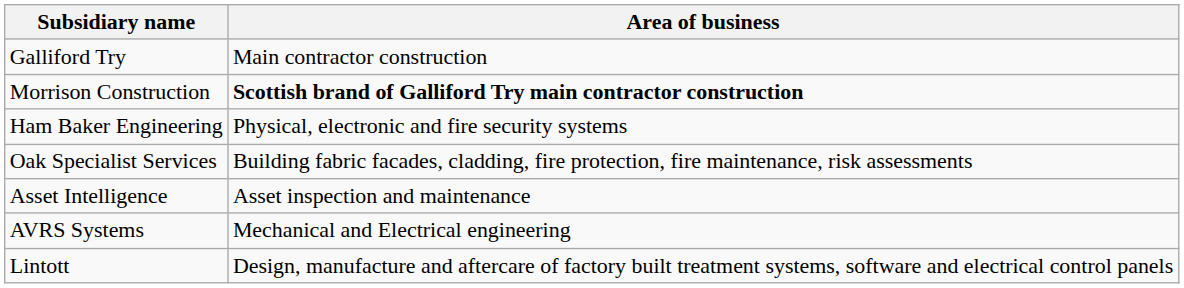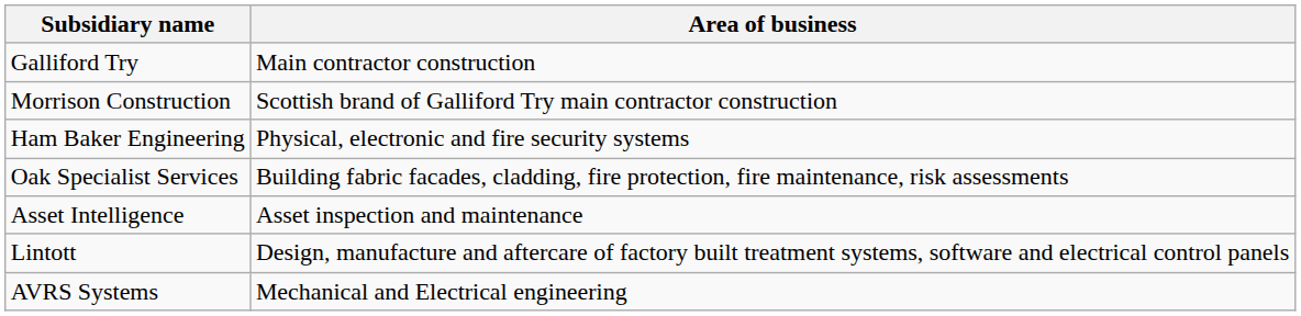 <table class="wikitable">
 <tr>
 <th>Subsidiary name</th>
 <th>Area of business</th>
 </tr>
 <tr>
 <td>Galliford Try</td>
 <td>Main contractor construction</td>
 </tr>
 <tr>
 <td>Morrison Construction</td>
-<td><strong>Scottish brand of Galliford Try main contractor construction</strong></td>
+<td>Scottish brand of Galliford Try main contractor construction</td>
 </tr>
 <tr>
 <td>Ham Baker Engineering</td>
 <td>Physical, electronic and fire security systems</td>
 </tr>
 <tr>
 <td>Oak Specialist Services</td>
 <td>Building fabric facades, cladding, fire protection, fire maintenance, risk assessments</td>
 </tr>
 <tr>
 <td>Asset Intelligence</td>
 <td>Asset inspection and maintenance</td>
 </tr>
 <tr>
+<td>Lintott</td>
+<td>Design, manufacture and aftercare of factory built treatment systems, software and electrical control panels</td>
+</tr>
+<tr>
 <td>AVRS Systems</td>
 <td>Mechanical and Electrical engineering</td>
 </tr>
-<tr>
-<td>Lintott</td>
-<td>Design, manufacture and aftercare of factory built treatment systems, software and electrical control panels</td>
-</tr>
 </table>
